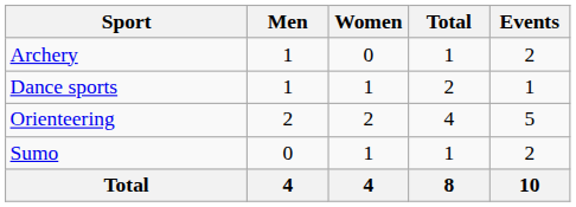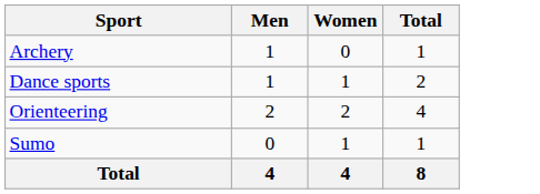 <table class="wikitable sortable" style="text-align:center;">
 <tr>
 <th width=180>Sport</th>
 <th width=55>Men</th>
 <th width=55>Women</th>
 <th width=55>Total</th>
-<th width=55>Events</th>
 </tr>
 <tr>
 <td align=left><a href='#'>Archery</a></td>
 <td>1</td>
 <td>0</td>
 <td>1</td>
-<td>2</td>
 </tr>
 <tr>
 <td align=left><a href='#'>Dance sports</a></td>
 <td>1</td>
 <td>1</td>
 <td>2</td>
-<td>1</td>
 </tr>
 <tr>
 <td align=left><a href='#'>Orienteering</a></td>
 <td>2</td>
 <td>2</td>
 <td>4</td>
-<td>5</td>
 </tr>
 <tr>
 <td align=left><a href='#'>Sumo</a></td>
 <td>0</td>
 <td>1</td>
 <td>1</td>
-<td>2</td>
 </tr>
 <tr>
 <th>Total</th>
 <th>4</th>
 <th>4</th>
 <th>8</th>
-<th>10</th>
 </tr>
 </table>
